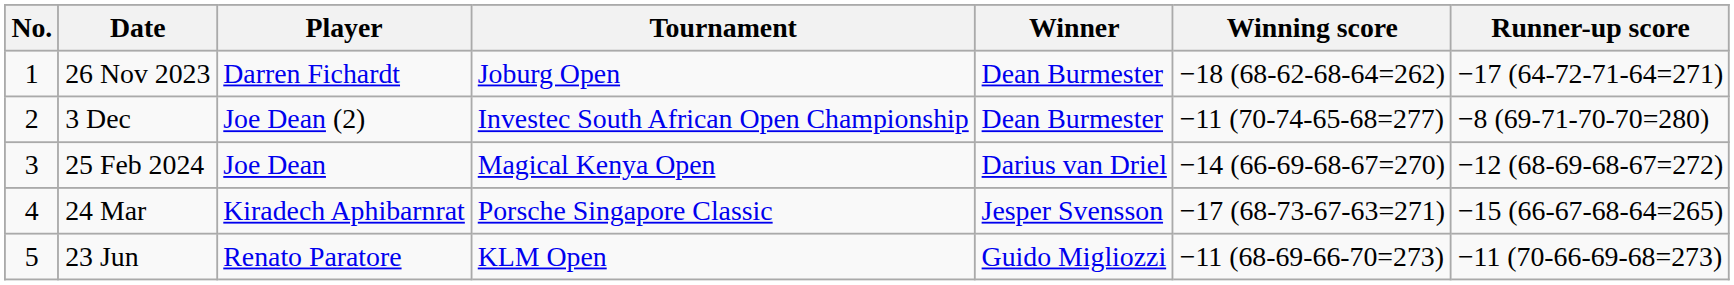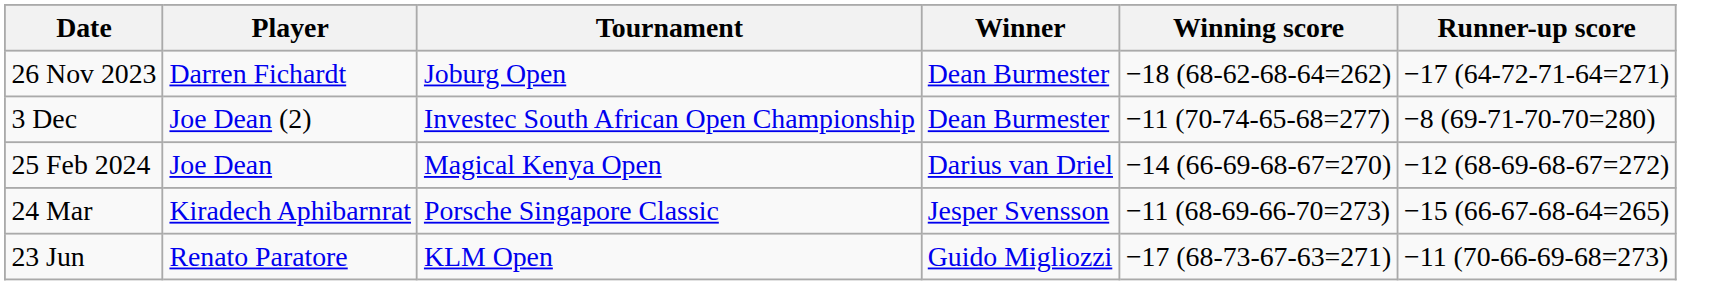 <table class="wikitable" style="font-size:95%;">
 <tr>
-<th>No.</th>
 <th>Date</th>
 <th>Player</th>
 <th>Tournament</th>
 <th>Winner</th>
 <th>Winning score</th>
 <th>Runner-up score</th>
 </tr>
 <tr>
-<td align=center>1</td>
 <td>26 Nov 2023</td>
 <td> <a href='#'>Darren Fichardt</a></td>
 <td><a href='#'>Joburg Open</a></td>
 <td> <a href='#'>Dean Burmester</a></td>
 <td>−18 (68-62-68-64=262)</td>
 <td>−17 (64-72-71-64=271)</td>
 </tr>
 <tr>
-<td align=center>2</td>
 <td>3 Dec</td>
 <td> <a href='#'>Joe Dean</a> (2)</td>
 <td><a href='#'>Investec South African Open Championship</a></td>
 <td> <a href='#'>Dean Burmester</a></td>
 <td>−11 (70-74-65-68=277)</td>
 <td>−8 (69-71-70-70=280)</td>
 </tr>
 <tr>
-<td align=center>3</td>
 <td>25 Feb 2024</td>
 <td> <a href='#'>Joe Dean</a></td>
 <td><a href='#'>Magical Kenya Open</a></td>
 <td> <a href='#'>Darius van Driel</a></td>
 <td>−14 (66-69-68-67=270)</td>
 <td>−12 (68-69-68-67=272)</td>
 </tr>
 <tr>
-<td align=center>4</td>
 <td>24 Mar</td>
 <td> <a href='#'>Kiradech Aphibarnrat</a></td>
 <td><a href='#'>Porsche Singapore Classic</a></td>
 <td> <a href='#'>Jesper Svensson</a></td>
-<td>−17 (68-73-67-63=271)</td>
+<td>−11 (68-69-66-70=273)</td>
 <td>−15 (66-67-68-64=265)</td>
 </tr>
 <tr>
-<td align=center>5</td>
 <td>23 Jun</td>
 <td> <a href='#'>Renato Paratore</a></td>
 <td><a href='#'>KLM Open</a></td>
 <td> <a href='#'>Guido Migliozzi</a></td>
-<td>−11 (68-69-66-70=273)</td>
+<td>−17 (68-73-67-63=271)</td>
 <td>−11 (70-66-69-68=273)</td>
 </tr>
 </table>
